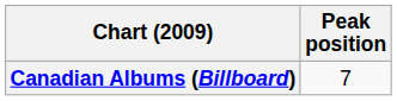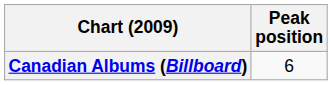 <table class="wikitable plainrowheaders" style="text-align:center">
 <tr>
 <th scope="col">Chart (2009)</th>
 <th scope="col">Peak<br>position</th>
 </tr>
 <tr>
 <th scope="row"><a href='#'>Canadian Albums</a> (<a href='#'><em>Billboard</em></a>)</th>
-<td>7</td>
+<td>6</td>
 </tr>
 </table>
